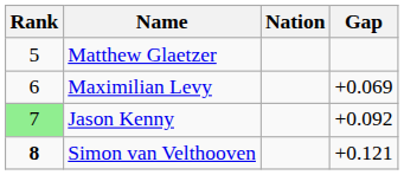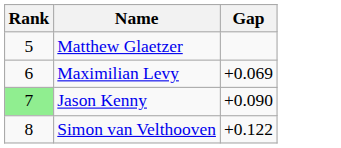 <table class="wikitable sortable" style="text-align:center">
 <tr>
 <th>Rank</th>
 <th>Name</th>
-<th>Nation</th>
 <th>Gap</th>
 </tr>
 <tr>
 <td>5</td>
 <td align=left><a href='#'>Matthew Glaetzer</a></td>
-<td align=left></td>
 <td></td>
 </tr>
 <tr>
 <td>6</td>
 <td align=left><a href='#'>Maximilian Levy</a></td>
-<td align=left></td>
 <td>+0.069</td>
 </tr>
 <tr>
 <td style="background: lightgreen;">7</td>
 <td align=left><a href='#'>Jason Kenny</a></td>
-<td align=left></td>
-<td>+0.092</td>
+<td>+0.090</td>
 </tr>
 <tr>
-<td><strong>8</strong></td>
+<td>8</td>
 <td align=left><a href='#'>Simon van Velthooven</a></td>
-<td align=left></td>
-<td>+0.121</td>
+<td>+0.122</td>
 </tr>
 </table>
